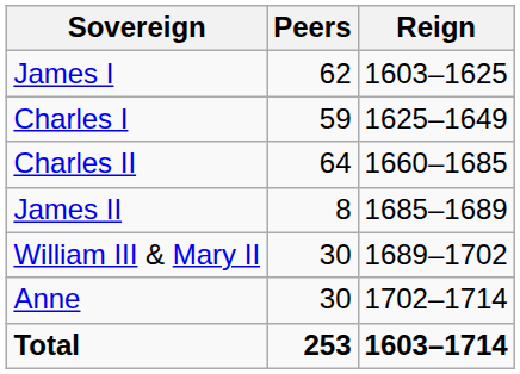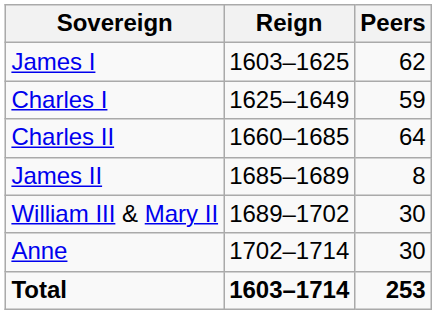 <table class="wikitable" style="margin:1em; float: right;">
 <tr>
 <th>Sovereign</th>
+<th>Reign</th>
 <th>Peers</th>
-<th>Reign</th>
 </tr>
 <tr>
 <td><a href='#'>James I</a></td>
+<td>1603–1625</td>
 <td align="right">62</td>
-<td>1603–1625</td>
 </tr>
 <tr>
 <td><a href='#'>Charles I</a></td>
+<td>1625–1649</td>
 <td align="right">59</td>
-<td>1625–1649</td>
 </tr>
 <tr>
 <td><a href='#'>Charles II</a></td>
+<td>1660–1685</td>
 <td align="right">64</td>
-<td>1660–1685</td>
 </tr>
 <tr>
 <td><a href='#'>James II</a></td>
+<td>1685–1689</td>
 <td align="right">8</td>
-<td>1685–1689</td>
 </tr>
 <tr>
 <td><a href='#'>William III</a> & <a href='#'>Mary II</a></td>
+<td>1689–1702</td>
 <td align="right">30</td>
-<td>1689–1702</td>
 </tr>
 <tr>
 <td><a href='#'>Anne</a></td>
+<td>1702–1714</td>
 <td align="right">30</td>
-<td>1702–1714</td>
 </tr>
 <tr style="font-weight: bold;">
 <td>Total</td>
+<td>1603–1714</td>
 <td align="right">253</td>
-<td>1603–1714</td>
 </tr>
 </table>
